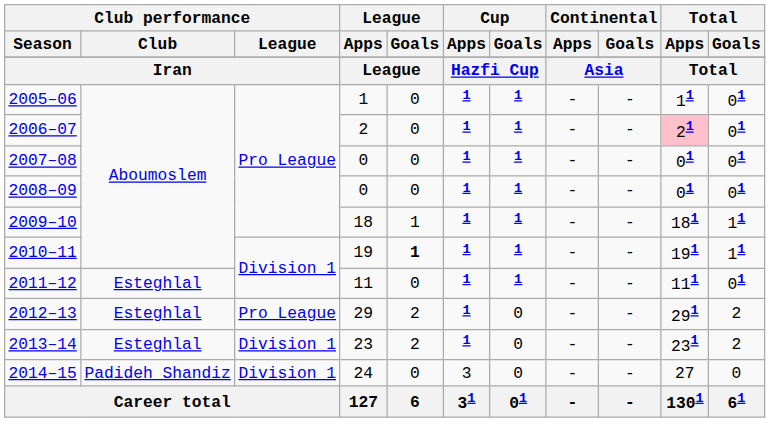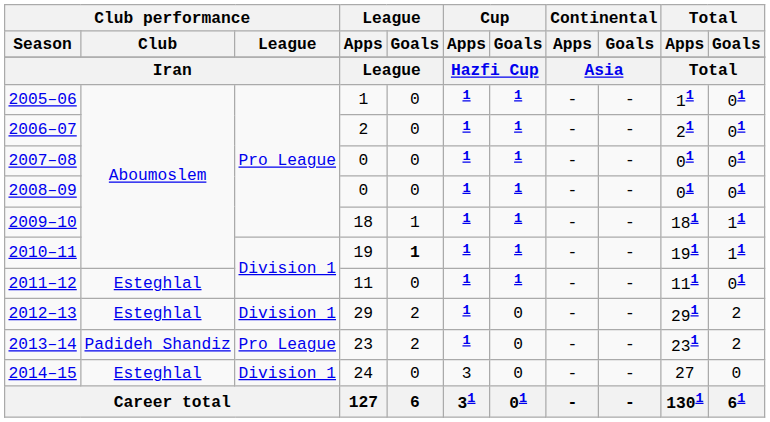 <table class="wikitable" style="text-align:center">
 <tr>
 <th colspan=3>Club performance</th>
 <th colspan=2>League</th>
 <th colspan=2>Cup</th>
 <th colspan=2>Continental</th>
 <th colspan=2>Total</th>
 </tr>
 <tr>
 <th>Season</th>
 <th>Club</th>
 <th>League</th>
 <th>Apps</th>
 <th>Goals</th>
 <th>Apps</th>
 <th>Goals</th>
 <th>Apps</th>
 <th>Goals</th>
 <th>Apps</th>
 <th>Goals</th>
 </tr>
 <tr>
 </tr>
 <tr>
 <th colspan=3>Iran</th>
 <th colspan=2>League</th>
 <th colspan=2><a href='#'>Hazfi Cup</a></th>
 <th colspan=2><a href='#'>Asia</a></th>
 <th colspan=2>Total</th>
 </tr>
 <tr>
 <td><a href='#'>2005–06</a></td>
 <td rowspan="6"><a href='#'>Aboumoslem</a></td>
 <td rowspan="5"><a href='#'>Pro League</a></td>
 <td>1</td>
 <td>0</td>
 <td><sup><strong><a href='#'>1</a></strong></sup></td>
 <td><sup><strong><a href='#'>1</a></strong></sup></td>
 <td>-</td>
 <td>-</td>
 <td>1<sup><strong><a href='#'>1</a></strong></sup></td>
 <td>0<sup><strong><a href='#'>1</a></strong></sup></td>
 </tr>
 <tr>
 <td><a href='#'>2006–07</a></td>
 <td>2</td>
 <td>0</td>
 <td><sup><strong><a href='#'>1</a></strong></sup></td>
 <td><sup><strong><a href='#'>1</a></strong></sup></td>
 <td>-</td>
 <td>-</td>
-<td style="background: pink;">2<sup><strong><a href='#'>1</a></strong></sup></td>
+<td>2<sup><strong><a href='#'>1</a></strong></sup></td>
 <td>0<sup><strong><a href='#'>1</a></strong></sup></td>
 </tr>
 <tr>
 <td><a href='#'>2007–08</a></td>
 <td>0</td>
 <td>0</td>
 <td><sup><strong><a href='#'>1</a></strong></sup></td>
 <td><sup><strong><a href='#'>1</a></strong></sup></td>
 <td>-</td>
 <td>-</td>
 <td>0<sup><strong><a href='#'>1</a></strong></sup></td>
 <td>0<sup><strong><a href='#'>1</a></strong></sup></td>
 </tr>
 <tr>
 <td><a href='#'>2008–09</a></td>
 <td>0</td>
 <td>0</td>
 <td><sup><strong><a href='#'>1</a></strong></sup></td>
 <td><sup><strong><a href='#'>1</a></strong></sup></td>
 <td>-</td>
 <td>-</td>
 <td>0<sup><strong><a href='#'>1</a></strong></sup></td>
 <td>0<sup><strong><a href='#'>1</a></strong></sup></td>
 </tr>
 <tr>
 <td><a href='#'>2009–10</a></td>
 <td>18</td>
 <td>1</td>
 <td><sup><strong><a href='#'>1</a></strong></sup></td>
 <td><sup><strong><a href='#'>1</a></strong></sup></td>
 <td>-</td>
 <td>-</td>
 <td>18<sup><strong><a href='#'>1</a></strong></sup></td>
 <td>1<sup><strong><a href='#'>1</a></strong></sup></td>
 </tr>
 <tr>
 <td><a href='#'>2010–11</a></td>
 <td rowspan="2"><a href='#'>Division 1</a></td>
 <td>19</td>
 <td><strong>1</strong></td>
 <td><sup><strong><a href='#'>1</a></strong></sup></td>
 <td><sup><strong><a href='#'>1</a></strong></sup></td>
 <td>-</td>
 <td>-</td>
 <td>19<sup><strong><a href='#'>1</a></strong></sup></td>
 <td>1<sup><strong><a href='#'>1</a></strong></sup></td>
 </tr>
 <tr>
 <td><a href='#'>2011–12</a></td>
 <td rowspan="1"><a href='#'>Esteghlal</a></td>
 <td>11</td>
 <td>0</td>
 <td><sup><strong><a href='#'>1</a></strong></sup></td>
 <td><sup><strong><a href='#'>1</a></strong></sup></td>
 <td>-</td>
 <td>-</td>
 <td>11<sup><strong><a href='#'>1</a></strong></sup></td>
 <td>0<sup><strong><a href='#'>1</a></strong></sup></td>
 </tr>
 <tr>
 <td><a href='#'>2012–13</a></td>
 <td rowspan="1"><a href='#'>Esteghlal</a></td>
-<td rowspan="1"><a href='#'>Pro League</a></td>
+<td rowspan="1"><a href='#'>Division 1</a></td>
 <td>29</td>
 <td>2</td>
 <td><sup><strong><a href='#'>1</a></strong></sup></td>
 <td>0</td>
 <td>-</td>
 <td>-</td>
 <td>29<sup><strong><a href='#'>1</a></strong></sup></td>
 <td>2</td>
 </tr>
 <tr>
 <td><a href='#'>2013–14</a></td>
-<td rowspan="1"><a href='#'>Esteghlal</a></td>
-<td rowspan="1"><a href='#'>Division 1</a></td>
+<td rowspan="1"><a href='#'>Padideh Shandiz</a></td>
+<td rowspan="1"><a href='#'>Pro League</a></td>
 <td>23</td>
 <td>2</td>
 <td><sup><strong><a href='#'>1</a></strong></sup></td>
 <td>0</td>
 <td>-</td>
 <td>-</td>
 <td>23<sup><strong><a href='#'>1</a></strong></sup></td>
 <td>2</td>
 </tr>
 <tr>
 <td><a href='#'>2014–15</a></td>
-<td rowspan="1"><a href='#'>Padideh Shandiz</a></td>
+<td rowspan="1"><a href='#'>Esteghlal</a></td>
 <td rowspan="1"><a href='#'>Division 1</a></td>
 <td>24</td>
 <td>0</td>
 <td>3</td>
 <td>0</td>
 <td>-</td>
 <td>-</td>
 <td>27</td>
 <td>0</td>
 </tr>
 <tr>
 <th colspan=3>Career total</th>
 <th>127</th>
 <th>6</th>
 <th>3<sup><strong><a href='#'>1</a></strong></sup></th>
 <th>0<sup><strong><a href='#'>1</a></strong></sup></th>
 <th>-</th>
 <th>-</th>
 <th>130<sup><strong><a href='#'>1</a></strong></sup></th>
 <th>6<sup><strong><a href='#'>1</a></strong></sup></th>
 </tr>
 </table>
